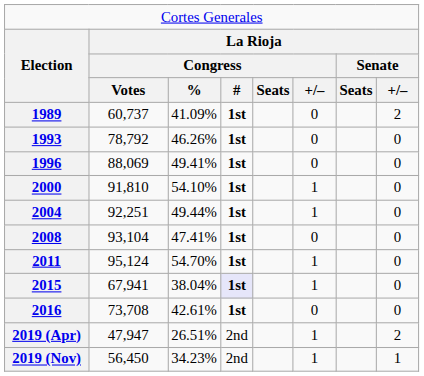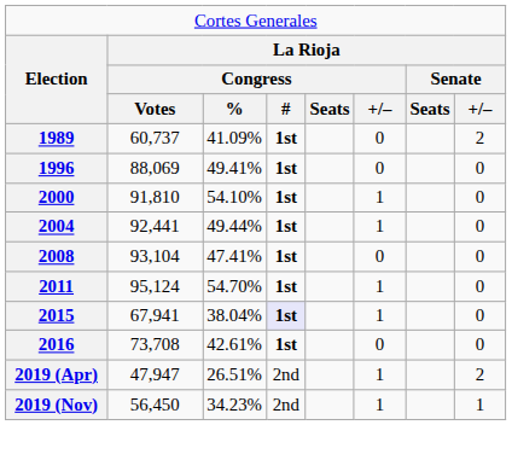 <table class="wikitable" style="font-size:90%; text-align:center;">
 <tr>
 <td colspan="8"><a href='#'>Cortes Generales</a></td>
 </tr>
 <tr>
 <th rowspan="3" width="75">Election</th>
 <th colspan="7">La Rioja</th>
 </tr>
 <tr>
 <th colspan="5">Congress</th>
 <th colspan="2">Senate</th>
 </tr>
 <tr>
 <th width="70">Votes</th>
 <th width="35">%</th>
 <th width="25">#</th>
 <th>Seats</th>
 <th width="35">+/–</th>
 <th>Seats</th>
 <th width="35">+/–</th>
 </tr>
 <tr>
 <th><a href='#'>1989</a></th>
 <td>60,737</td>
 <td>41.09%</td>
 <td><strong>1st</strong></td>
 <td></td>
 <td>0</td>
 <td></td>
 <td>2</td>
 </tr>
 <tr>
-<th><a href='#'>1993</a></th>
-<td>78,792</td>
-<td>46.26%</td>
-<td><strong>1st</strong></td>
-<td></td>
-<td>0</td>
-<td></td>
-<td>0</td>
-</tr>
-<tr>
 <th><a href='#'>1996</a></th>
 <td>88,069</td>
 <td>49.41%</td>
 <td><strong>1st</strong></td>
 <td></td>
 <td>0</td>
 <td></td>
 <td>0</td>
 </tr>
 <tr>
 <th><a href='#'>2000</a></th>
 <td>91,810</td>
 <td>54.10%</td>
 <td><strong>1st</strong></td>
 <td></td>
 <td>1</td>
 <td></td>
 <td>0</td>
 </tr>
 <tr>
 <th><a href='#'>2004</a></th>
-<td>92,251</td>
+<td>92,441</td>
 <td>49.44%</td>
 <td><strong>1st</strong></td>
 <td></td>
 <td>1</td>
 <td></td>
 <td>0</td>
 </tr>
 <tr>
 <th><a href='#'>2008</a></th>
 <td>93,104</td>
 <td>47.41%</td>
 <td><strong>1st</strong></td>
 <td></td>
 <td>0</td>
 <td></td>
 <td>0</td>
 </tr>
 <tr>
 <th><a href='#'>2011</a></th>
 <td>95,124</td>
 <td>54.70%</td>
 <td><strong>1st</strong></td>
 <td></td>
 <td>1</td>
 <td></td>
 <td>0</td>
 </tr>
 <tr>
 <th><a href='#'>2015</a></th>
 <td>67,941</td>
 <td>38.04%</td>
 <td style="background: lavender;"><strong>1st</strong></td>
 <td></td>
 <td>1</td>
 <td></td>
 <td>0</td>
 </tr>
 <tr>
 <th><a href='#'>2016</a></th>
 <td>73,708</td>
 <td>42.61%</td>
 <td><strong>1st</strong></td>
 <td></td>
 <td>0</td>
 <td></td>
 <td>0</td>
 </tr>
 <tr>
 <th><a href='#'>2019 (Apr)</a></th>
 <td>47,947</td>
 <td>26.51%</td>
 <td>2nd</td>
 <td></td>
 <td>1</td>
 <td></td>
 <td>2</td>
 </tr>
 <tr>
 <th><a href='#'>2019 (Nov)</a></th>
 <td>56,450</td>
 <td>34.23%</td>
 <td>2nd</td>
 <td></td>
 <td>1</td>
 <td></td>
 <td>1</td>
 </tr>
 </table>
